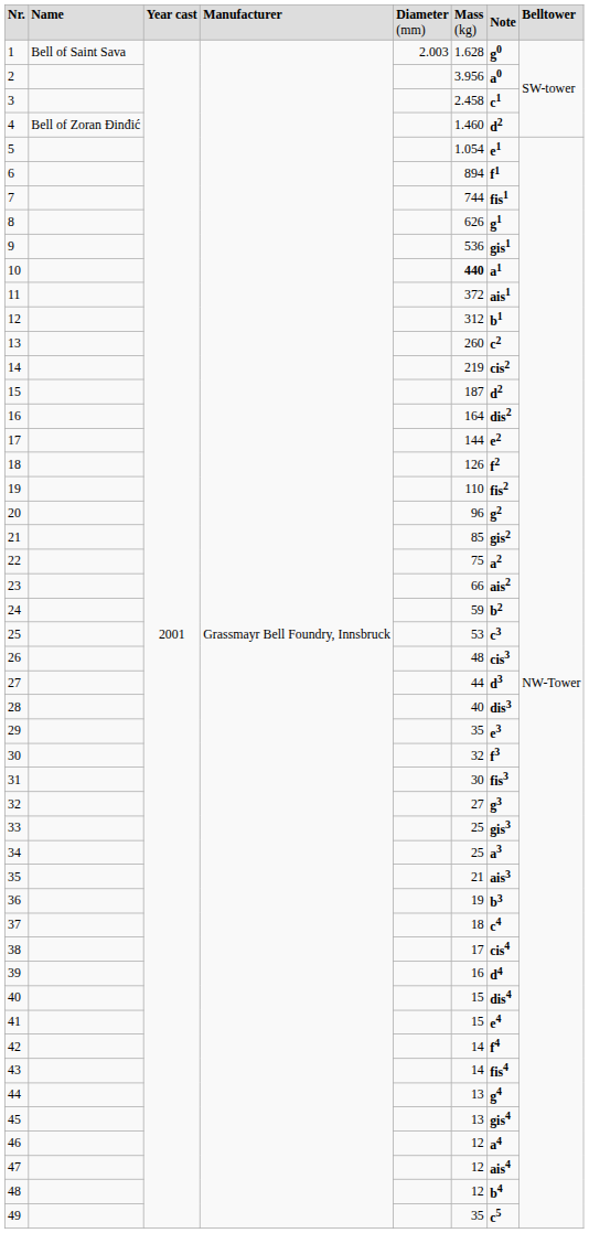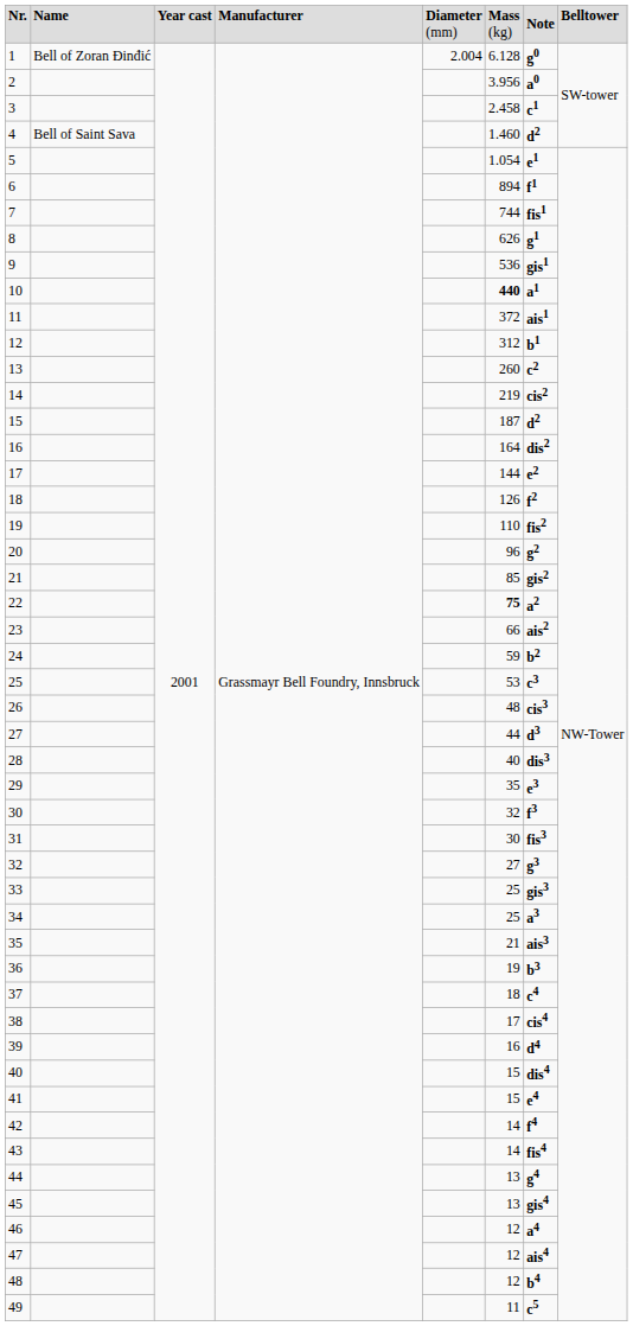 <table class="wikitable mw-collapsible mw-collapsed">
 <tr style="background:#DDDDDD">
 <td><strong>Nr.</strong><br> </td>
 <td class="unsortable"><strong>Name</strong><br> </td>
 <td><strong>Year cast</strong><br> </td>
 <td class="unsortable"><strong>Manufacturer</strong><br> </td>
 <td><strong>Diameter</strong><br>(mm)</td>
 <td><strong>Mass</strong><br>(kg)</td>
 <td class="unsortable"><strong>Note</strong><br></td>
 <td class="unsortable"><strong>Belltower</strong><br> </td>
 </tr>
 <tr>
 <td>1</td>
-<td>Bell of Saint Sava</td>
+<td>Bell of Zoran Đinđić</td>
 <td rowspan="49" align="center">2001</td>
 <td rowspan="49">Grassmayr Bell Foundry, Innsbruck</td>
-<td align="right">2.003</td>
-<td align="right">1.628</td>
+<td align="right">2.004</td>
+<td align="right">6.128</td>
 <td><strong>g<sup>0</sup></strong> </td>
 <td rowspan="4">SW-tower</td>
 </tr>
 <tr>
 <td>2</td>
 <td></td>
 <td align="right"></td>
 <td align="right">3.956</td>
 <td><strong>a<sup>0</sup></strong> </td>
 </tr>
 <tr>
 <td>3</td>
 <td></td>
 <td align="right"></td>
 <td align="right">2.458</td>
 <td><strong>c<sup>1</sup></strong> </td>
 </tr>
 <tr>
 <td>4</td>
-<td>Bell of Zoran Đinđić</td>
+<td>Bell of Saint Sava</td>
 <td align="right"></td>
 <td align="right">1.460</td>
 <td><strong>d<sup>2</sup></strong> </td>
 </tr>
 <tr>
 <td>5</td>
 <td></td>
 <td align="right"></td>
 <td align="right">1.054</td>
 <td><strong>e<sup>1</sup></strong> </td>
 <td rowspan="49">NW-Tower</td>
 </tr>
 <tr>
 <td>6</td>
 <td></td>
 <td align="right"></td>
 <td align="right">894</td>
 <td><strong>f<sup>1</sup></strong> </td>
 </tr>
 <tr>
 <td>7</td>
 <td></td>
 <td align="right"></td>
 <td align="right">744</td>
 <td><strong>fis<sup>1</sup></strong> </td>
 </tr>
 <tr>
 <td>8</td>
 <td></td>
 <td align="right"></td>
 <td align="right">626</td>
 <td><strong>g<sup>1</sup></strong> </td>
 </tr>
 <tr>
 <td>9</td>
 <td></td>
 <td align="right"></td>
 <td align="right">536</td>
 <td><strong>gis<sup>1</sup></strong> </td>
 </tr>
 <tr>
 <td>10</td>
 <td></td>
 <td align="right"></td>
 <td align="right"><strong>440</strong></td>
 <td><strong>a<sup>1</sup></strong> </td>
 </tr>
 <tr>
 <td>11</td>
 <td></td>
 <td align="right"></td>
 <td align="right">372</td>
 <td><strong>ais<sup>1</sup></strong> </td>
 </tr>
 <tr>
 <td>12</td>
 <td></td>
 <td align="right"></td>
 <td align="right">312</td>
 <td><strong>b<sup>1</sup></strong> </td>
 </tr>
 <tr>
 <td>13</td>
 <td></td>
 <td align="right"></td>
 <td align="right">260</td>
 <td><strong>c<sup>2</sup></strong> </td>
 </tr>
 <tr>
 <td>14</td>
 <td></td>
 <td align="right"></td>
 <td align="right">219</td>
 <td><strong>cis<sup>2</sup></strong> </td>
 </tr>
 <tr>
 <td>15</td>
 <td></td>
 <td align="right"></td>
 <td align="right">187</td>
 <td><strong>d<sup>2</sup></strong> </td>
 </tr>
 <tr>
 <td>16</td>
 <td></td>
 <td align="right"></td>
 <td align="right">164</td>
 <td><strong>dis<sup>2</sup></strong> </td>
 </tr>
 <tr>
 <td>17</td>
 <td></td>
 <td align="right"></td>
 <td align="right">144</td>
 <td><strong>e<sup>2</sup></strong> </td>
 </tr>
 <tr>
 <td>18</td>
 <td></td>
 <td align="right"></td>
 <td align="right">126</td>
 <td><strong>f<sup>2</sup></strong> </td>
 </tr>
 <tr>
 <td>19</td>
 <td></td>
 <td align="right"></td>
 <td align="right">110</td>
 <td><strong>fis<sup>2</sup></strong> </td>
 </tr>
 <tr>
 <td>20</td>
 <td></td>
 <td align="right"></td>
 <td align="right">96</td>
 <td><strong>g<sup>2</sup></strong> </td>
 </tr>
 <tr>
 <td>21</td>
 <td></td>
 <td align="right"></td>
 <td align="right">85</td>
 <td><strong>gis<sup>2</sup></strong> </td>
 </tr>
 <tr>
 <td>22</td>
 <td></td>
 <td align="right"></td>
-<td align="right">75</td>
+<td align="right"><strong>75</strong></td>
 <td><strong>a<sup>2</sup></strong> </td>
 </tr>
 <tr>
 <td>23</td>
 <td></td>
 <td align="right"></td>
 <td align="right">66</td>
 <td><strong>ais<sup>2</sup></strong> </td>
 </tr>
 <tr>
 <td>24</td>
 <td></td>
 <td align="right"></td>
 <td align="right">59</td>
 <td><strong>b<sup>2</sup></strong> </td>
 </tr>
 <tr>
 <td>25</td>
 <td></td>
 <td align="right"></td>
 <td align="right">53</td>
 <td><strong>c<sup>3</sup></strong> </td>
 </tr>
 <tr>
 <td>26</td>
 <td></td>
 <td align="right"></td>
 <td align="right">48</td>
 <td><strong>cis<sup>3</sup></strong> </td>
 </tr>
 <tr>
 <td>27</td>
 <td></td>
 <td align="right"></td>
 <td align="right">44</td>
 <td><strong>d<sup>3</sup></strong> </td>
 </tr>
 <tr>
 <td>28</td>
 <td></td>
 <td align="right"></td>
 <td align="right">40</td>
 <td><strong>dis<sup>3</sup></strong> </td>
 </tr>
 <tr>
 <td>29</td>
 <td></td>
 <td align="right"></td>
 <td align="right">35</td>
 <td><strong>e<sup>3</sup></strong> </td>
 </tr>
 <tr>
 <td>30</td>
 <td></td>
 <td align="right"></td>
 <td align="right">32</td>
 <td><strong>f<sup>3</sup></strong> </td>
 </tr>
 <tr>
 <td>31</td>
 <td></td>
 <td align="right"></td>
 <td align="right">30</td>
 <td><strong>fis<sup>3</sup></strong> </td>
 </tr>
 <tr>
 <td>32</td>
 <td></td>
 <td align="right"></td>
 <td align="right">27</td>
 <td><strong>g<sup>3</sup></strong> </td>
 </tr>
 <tr>
 <td>33</td>
 <td></td>
 <td align="right"></td>
 <td align="right">25</td>
 <td><strong>gis<sup>3</sup></strong> </td>
 </tr>
 <tr>
 <td>34</td>
 <td></td>
 <td align="right"></td>
 <td align="right">25</td>
 <td><strong>a<sup>3</sup></strong> </td>
 </tr>
 <tr>
 <td>35</td>
 <td></td>
 <td align="right"></td>
 <td align="right">21</td>
 <td><strong>ais<sup>3</sup></strong> </td>
 </tr>
 <tr>
 <td>36</td>
 <td></td>
 <td align="right"></td>
 <td align="right">19</td>
 <td><strong>b<sup>3</sup></strong> </td>
 </tr>
 <tr>
 <td>37</td>
 <td></td>
 <td align="right"></td>
 <td align="right">18</td>
 <td><strong>c<sup>4</sup></strong> </td>
 </tr>
 <tr>
 <td>38</td>
 <td></td>
 <td align="right"></td>
 <td align="right">17</td>
 <td><strong>cis<sup>4</sup></strong> </td>
 </tr>
 <tr>
 <td>39</td>
 <td></td>
 <td align="right"></td>
 <td align="right">16</td>
 <td><strong>d<sup>4</sup></strong> </td>
 </tr>
 <tr>
 <td>40</td>
 <td></td>
 <td align="right"></td>
 <td align="right">15</td>
 <td><strong>dis<sup>4</sup></strong> </td>
 </tr>
 <tr>
 <td>41</td>
 <td></td>
 <td align="right"></td>
 <td align="right">15</td>
 <td><strong>e<sup>4</sup></strong> </td>
 </tr>
 <tr>
 <td>42</td>
 <td></td>
 <td align="right"></td>
 <td align="right">14</td>
 <td><strong>f<sup>4</sup></strong> </td>
 </tr>
 <tr>
 <td>43</td>
 <td></td>
 <td align="right"></td>
 <td align="right">14</td>
 <td><strong>fis<sup>4</sup></strong> </td>
 </tr>
 <tr>
 <td>44</td>
 <td></td>
 <td align="right"></td>
 <td align="right">13</td>
 <td><strong>g<sup>4</sup></strong> </td>
 </tr>
 <tr>
 <td>45</td>
 <td></td>
 <td align="right"></td>
 <td align="right">13</td>
 <td><strong>gis<sup>4</sup></strong> </td>
 </tr>
 <tr>
 <td>46</td>
 <td></td>
 <td align="right"></td>
 <td align="right">12</td>
 <td><strong>a<sup>4</sup></strong> </td>
 </tr>
 <tr>
 <td>47</td>
 <td></td>
 <td align="right"></td>
 <td align="right">12</td>
 <td><strong>ais<sup>4</sup></strong> </td>
 </tr>
 <tr>
 <td>48</td>
 <td></td>
 <td align="right"></td>
 <td align="right">12</td>
 <td><strong>b<sup>4</sup></strong> </td>
 </tr>
 <tr>
 <td>49</td>
 <td></td>
 <td align="right"></td>
-<td align="right">35</td>
+<td align="right">11</td>
 <td><strong>c<sup>5</sup></strong> </td>
 </tr>
 </table>
